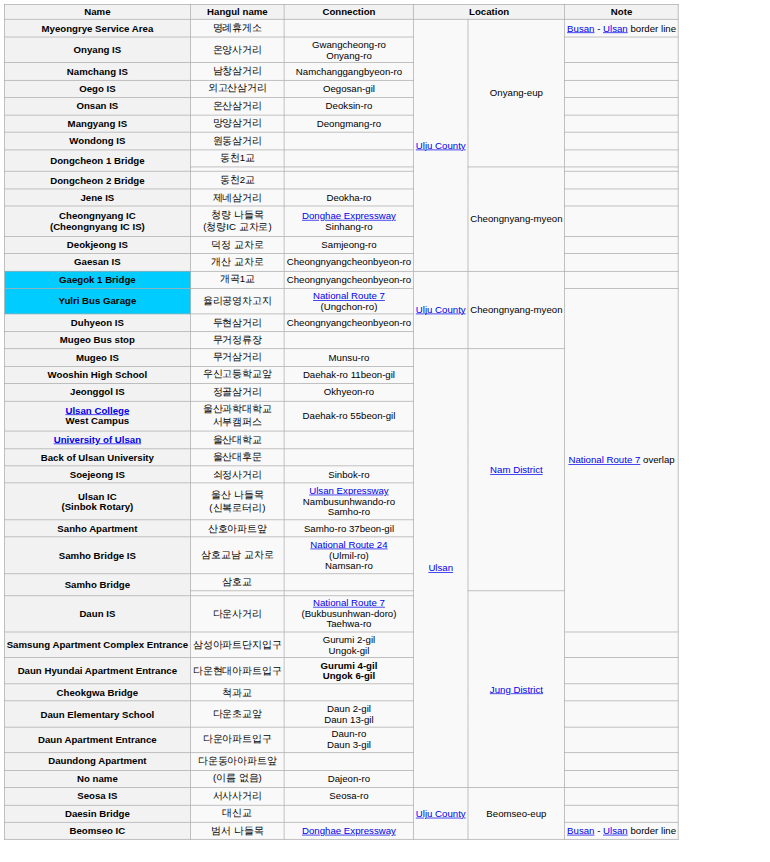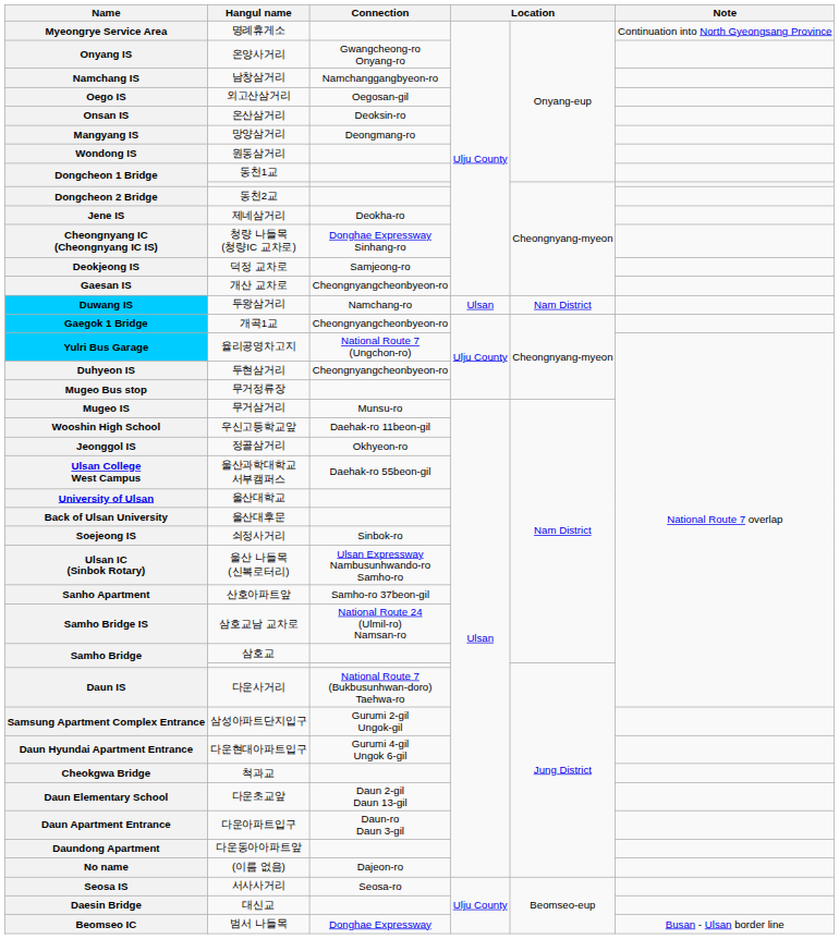 <table class="wikitable" style="font-size: 85%; text-align: center;">
 <tr>
 <th>Name </th>
 <th>Hangul name</th>
 <th>Connection</th>
 <th colspan="2">Location</th>
 <th>Note</th>
 </tr>
 <tr>
 <th>Myeongrye Service Area</th>
 <td>명례휴게소</td>
 <td></td>
 <td rowspan=14><a href='#'>Ulju County</a></td>
 <td rowspan=8>Onyang-eup</td>
-<td><a href='#'>Busan</a> - <a href='#'>Ulsan</a> border line</td>
+<td>Continuation into <a href='#'>North Gyeongsang Province</a></td>
 </tr>
 <tr>
 <th>Onyang IS</th>
 <td>온양사거리</td>
 <td>Gwangcheong-ro<br>Onyang-ro</td>
 <td></td>
 </tr>
 <tr>
 <th>Namchang IS</th>
 <td>남창삼거리</td>
 <td>Namchanggangbyeon-ro</td>
 <td></td>
 </tr>
 <tr>
 <th>Oego IS</th>
 <td>외고산삼거리</td>
 <td>Oegosan-gil</td>
 <td></td>
 </tr>
 <tr>
 <th>Onsan IS</th>
 <td>온산삼거리</td>
 <td>Deoksin-ro</td>
 <td></td>
 </tr>
 <tr>
 <th>Mangyang IS</th>
 <td>망양삼거리</td>
 <td>Deongmang-ro</td>
 <td></td>
 </tr>
 <tr>
 <th>Wondong IS</th>
 <td>원동삼거리</td>
 <td></td>
 <td></td>
 </tr>
 <tr>
 <th rowspan=2>Dongcheon 1 Bridge</th>
 <td>동천1교</td>
 <td></td>
 <td></td>
 </tr>
 <tr>
 <td></td>
 <td></td>
 <td rowspan=6>Cheongnyang-myeon</td>
 <td></td>
 </tr>
 <tr>
 <th>Dongcheon 2 Bridge</th>
 <td>동천2교</td>
 <td></td>
 <td></td>
 </tr>
 <tr>
 <th>Jene IS</th>
 <td>제네삼거리</td>
 <td>Deokha-ro</td>
 <td></td>
 </tr>
 <tr>
 <th>Cheongnyang IC<br>(Cheongnyang IC IS)</th>
 <td>청량 나들목<br>(청량IC 교차로)</td>
 <td><a href='#'>Donghae Expressway</a><br>Sinhang-ro</td>
 <td></td>
 </tr>
 <tr>
 <th>Deokjeong IS</th>
 <td>덕정 교차로</td>
 <td>Samjeong-ro</td>
 <td></td>
 </tr>
 <tr>
 <th>Gaesan IS</th>
 <td>개산 교차로</td>
 <td>Cheongnyangcheonbyeon-ro</td>
+<td></td>
+</tr>
+<tr>
+<th style="background-color: #00CCFF;">Duwang IS</th>
+<td>두왕삼거리</td>
+<td>Namchang-ro</td>
+<td><a href='#'>Ulsan</a></td>
+<td><a href='#'>Nam District</a></td>
 <td></td>
 </tr>
 <tr>
 <th style="background-color: #00CCFF;">Gaegok 1 Bridge</th>
 <td>개곡1교</td>
 <td>Cheongnyangcheonbyeon-ro</td>
 <td rowspan=4><a href='#'>Ulju County</a></td>
 <td rowspan=4>Cheongnyang-myeon</td>
 <td></td>
 </tr>
 <tr>
 <th style="background-color: #00CCFF;">Yulri Bus Garage</th>
 <td>율리공영차고지</td>
 <td><a href='#'>National Route 7</a><br>(Ungchon-ro)</td>
 <td rowspan=16><a href='#'>National Route 7</a> overlap</td>
 </tr>
 <tr>
 <th>Duhyeon IS</th>
 <td>두현삼거리</td>
 <td>Cheongnyangcheonbyeon-ro</td>
 </tr>
 <tr>
 <th>Mugeo Bus stop</th>
 <td>무거정류장</td>
 <td></td>
 </tr>
 <tr>
 <th>Mugeo IS</th>
 <td>무거삼거리</td>
 <td>Munsu-ro</td>
 <td rowspan=20><a href='#'>Ulsan</a></td>
 <td rowspan=11><a href='#'>Nam District</a></td>
 </tr>
 <tr>
 <th>Wooshin High School</th>
 <td>우신고등학교앞</td>
 <td>Daehak-ro 11beon-gil</td>
 </tr>
 <tr>
 <th>Jeonggol IS</th>
 <td>정골삼거리</td>
 <td>Okhyeon-ro</td>
 </tr>
 <tr>
 <th><a href='#'>Ulsan College</a><br>West Campus</th>
 <td>울산과학대학교<br>서부캠퍼스</td>
 <td>Daehak-ro 55beon-gil</td>
 </tr>
 <tr>
 <th><a href='#'>University of Ulsan</a></th>
 <td>울산대학교</td>
 <td></td>
 </tr>
 <tr>
 <th>Back of Ulsan University</th>
 <td>울산대후문</td>
 <td></td>
 </tr>
 <tr>
 <th>Soejeong IS</th>
 <td>쇠정사거리</td>
 <td>Sinbok-ro</td>
 </tr>
 <tr>
 <th>Ulsan IC<br>(Sinbok Rotary)</th>
 <td>울산 나들목<br>(신복로터리)</td>
 <td><a href='#'>Ulsan Expressway</a><br>Nambusunhwando-ro<br>Samho-ro</td>
 </tr>
 <tr>
 <th>Sanho Apartment</th>
 <td>산호아파트앞</td>
 <td>Samho-ro 37beon-gil</td>
 </tr>
 <tr>
 <th>Samho Bridge IS</th>
 <td>삼호교남 교차로</td>
 <td><a href='#'>National Route 24</a><br>(Ulmil-ro)<br>Namsan-ro</td>
 </tr>
 <tr>
 <th rowspan=2>Samho Bridge</th>
 <td>삼호교</td>
 <td></td>
 </tr>
 <tr>
 <td></td>
 <td></td>
 <td rowspan=9><a href='#'>Jung District</a></td>
 </tr>
 <tr>
 <th>Daun IS</th>
 <td>다운사거리</td>
 <td><a href='#'>National Route 7</a><br>(Bukbusunhwan-doro)<br>Taehwa-ro</td>
 </tr>
 <tr>
 <th>Samsung Apartment Complex Entrance</th>
 <td>삼성아파트단지입구</td>
 <td>Gurumi 2-gil<br>Ungok-gil</td>
 <td></td>
 </tr>
 <tr>
 <th>Daun Hyundai Apartment Entrance</th>
 <td>다운현대아파트입구</td>
-<td><strong>Gurumi 4-gil<br>Ungok 6-gil</strong></td>
+<td>Gurumi 4-gil<br>Ungok 6-gil</td>
 <td></td>
 </tr>
 <tr>
 <th>Cheokgwa Bridge</th>
 <td>척과교</td>
 <td></td>
 <td></td>
 </tr>
 <tr>
 <th>Daun Elementary School</th>
 <td>다운초교앞</td>
 <td>Daun 2-gil<br>Daun 13-gil</td>
 <td></td>
 </tr>
 <tr>
 <th>Daun Apartment Entrance</th>
 <td>다운아파트입구</td>
 <td>Daun-ro<br>Daun 3-gil</td>
 <td></td>
 </tr>
 <tr>
 <th>Daundong Apartment</th>
 <td>다운동아아파트앞</td>
 <td></td>
 <td></td>
 </tr>
 <tr>
 <th>No name</th>
 <td>(이름 없음)</td>
 <td>Dajeon-ro</td>
 <td></td>
 </tr>
 <tr>
 <th>Seosa IS</th>
 <td>서사사거리</td>
 <td>Seosa-ro</td>
 <td rowspan=3><a href='#'>Ulju County</a></td>
 <td rowspan=3>Beomseo-eup</td>
 <td></td>
 </tr>
 <tr>
 <th>Daesin Bridge</th>
 <td>대신교</td>
 <td></td>
 <td></td>
 </tr>
 <tr>
 <th>Beomseo IC</th>
 <td>범서 나들목</td>
 <td><a href='#'>Donghae Expressway</a></td>
 <td><a href='#'>Busan</a> - <a href='#'>Ulsan</a> border line</td>
 </tr>
 </table>
